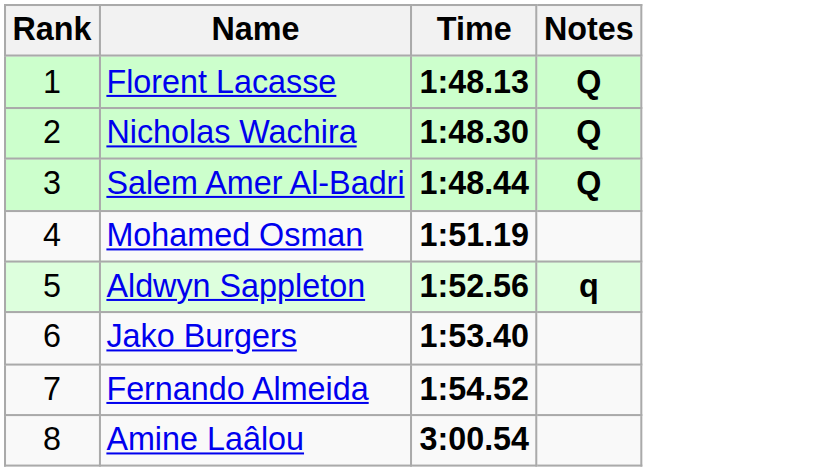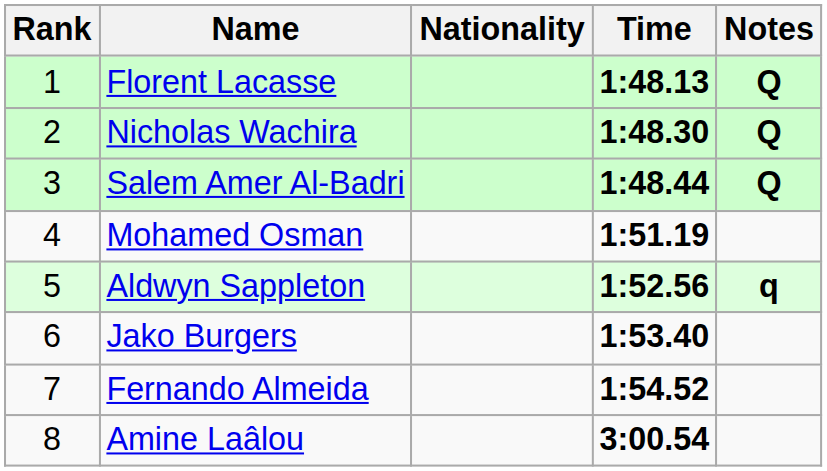 <table class="wikitable sortable" style="text-align:center">
 <tr>
 <th>Rank</th>
 <th>Name</th>
+<th>Nationality</th>
 <th>Time</th>
 <th>Notes</th>
 </tr>
 <tr bgcolor=ccffcc>
 <td>1</td>
 <td align=left><a href='#'>Florent Lacasse</a></td>
+<td align=left></td>
 <td><strong>1:48.13</strong></td>
 <td><strong>Q</strong></td>
 </tr>
 <tr bgcolor=ccffcc>
 <td>2</td>
 <td align=left><a href='#'>Nicholas Wachira</a></td>
+<td align=left></td>
 <td><strong>1:48.30</strong></td>
 <td><strong>Q</strong></td>
 </tr>
 <tr bgcolor=ccffcc>
 <td>3</td>
 <td align=left><a href='#'>Salem Amer Al-Badri</a></td>
+<td align=left></td>
 <td><strong>1:48.44</strong></td>
 <td><strong>Q</strong></td>
 </tr>
 <tr>
 <td>4</td>
 <td align=left><a href='#'>Mohamed Osman</a></td>
+<td align=left></td>
 <td><strong>1:51.19</strong></td>
 <td></td>
 </tr>
 <tr bgcolor=ddffdd>
 <td>5</td>
 <td align=left><a href='#'>Aldwyn Sappleton</a></td>
+<td align=left></td>
 <td><strong>1:52.56</strong></td>
 <td><strong>q</strong></td>
 </tr>
 <tr>
 <td>6</td>
 <td align=left><a href='#'>Jako Burgers</a></td>
+<td align=left></td>
 <td><strong>1:53.40</strong></td>
 <td></td>
 </tr>
 <tr>
 <td>7</td>
 <td align=left><a href='#'>Fernando Almeida</a></td>
+<td align=left></td>
 <td><strong>1:54.52</strong></td>
 <td></td>
 </tr>
 <tr>
 <td>8</td>
 <td align=left><a href='#'>Amine Laâlou</a></td>
+<td align=left></td>
 <td><strong>3:00.54</strong></td>
 <td></td>
 </tr>
 </table>
